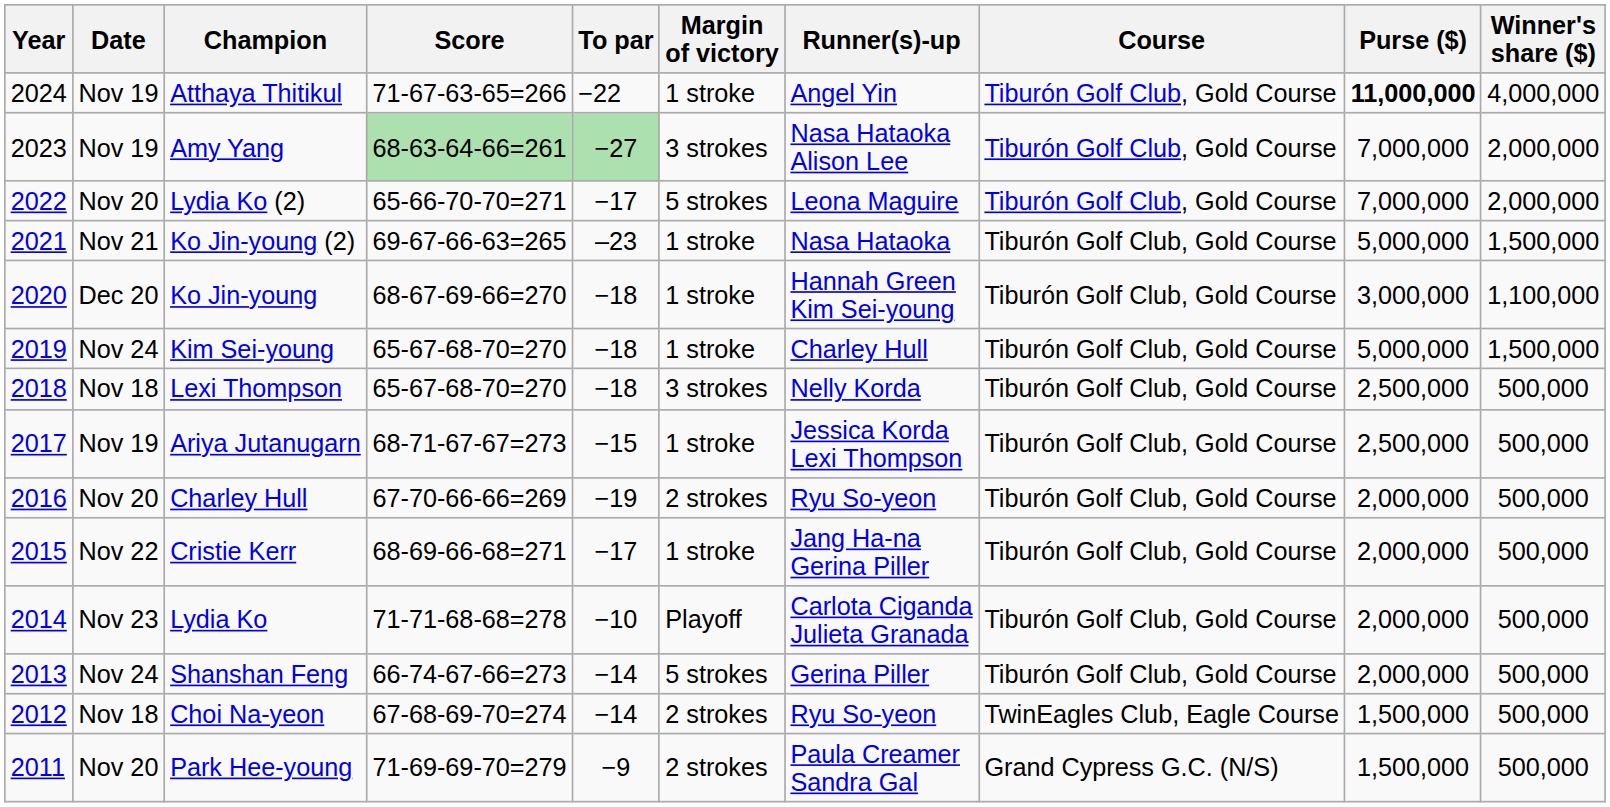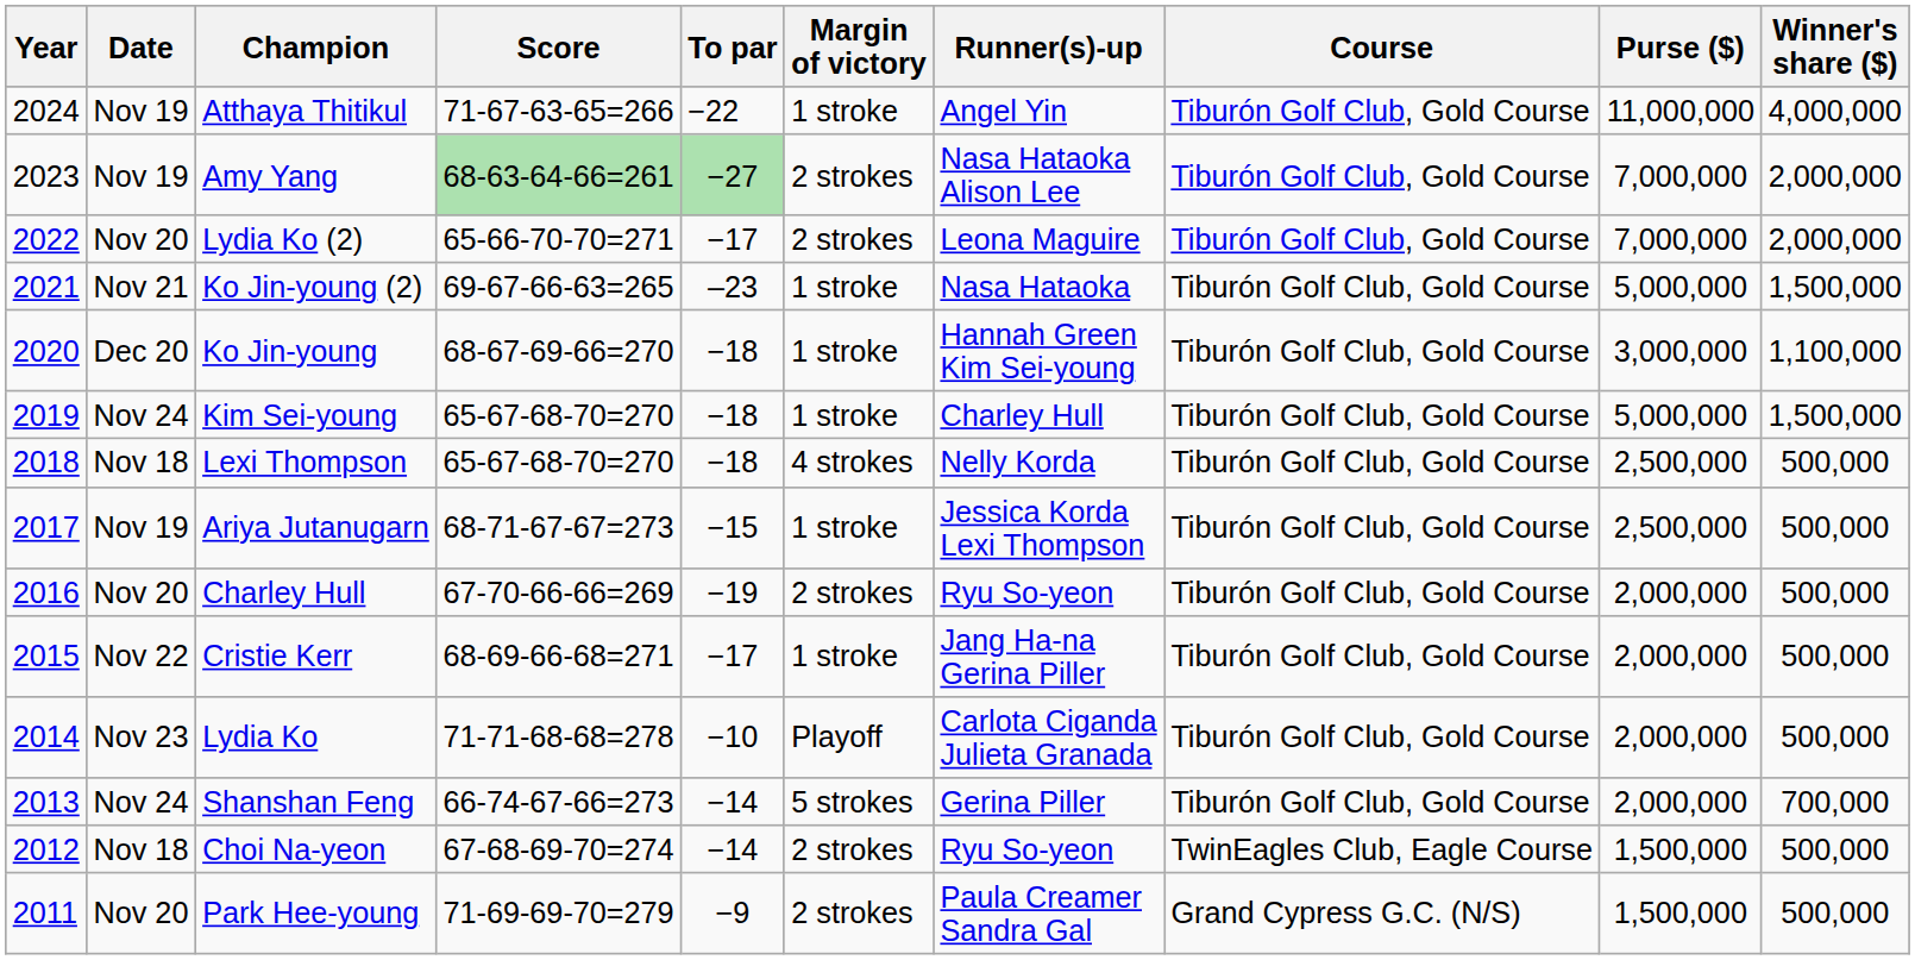 <table class="wikitable" style="font-size:95%">
 <tr>
 <th>Year</th>
 <th>Date</th>
 <th>Champion</th>
 <th>Score</th>
 <th>To par</th>
 <th>Margin<br>of victory</th>
 <th>Runner(s)-up</th>
 <th>Course</th>
 <th>Purse ($)</th>
 <th>Winner's<br>share ($)</th>
 </tr>
 <tr>
 <td>2024</td>
 <td>Nov 19</td>
 <td> <a href='#'>Atthaya Thitikul</a></td>
 <td align=right>71-67-63-65=266</td>
 <td salign=center>−22</td>
 <td>1 stroke</td>
 <td> <a href='#'>Angel Yin</a></td>
 <td><a href='#'>Tiburón Golf Club</a>, Gold Course</td>
-<td align=center><strong>11,000,000</strong></td>
+<td align=center>11,000,000</td>
 <td align=center>4,000,000</td>
 </tr>
 <tr>
 <td>2023</td>
 <td>Nov 19</td>
 <td> <a href='#'>Amy Yang</a></td>
 <td style="text-align: right; background: #ACE1AF">68-63-64-66=261</td>
 <td style="text-align: center; background: #ACE1AF">−27</td>
-<td>3 strokes</td>
+<td>2 strokes</td>
 <td> <a href='#'>Nasa Hataoka</a> <br>  <a href='#'>Alison Lee</a></td>
 <td><a href='#'>Tiburón Golf Club</a>, Gold Course</td>
 <td align=center>7,000,000</td>
 <td align=center>2,000,000</td>
 </tr>
 <tr>
 <td><a href='#'>2022</a></td>
 <td>Nov 20</td>
 <td> <a href='#'>Lydia Ko</a> (2)</td>
 <td align=right>65-66-70-70=271</td>
 <td align=center>−17</td>
-<td>5 strokes</td>
+<td>2 strokes</td>
 <td> <a href='#'>Leona Maguire</a></td>
 <td><a href='#'>Tiburón Golf Club</a>, Gold Course</td>
 <td align=center>7,000,000</td>
 <td align=center>2,000,000</td>
 </tr>
 <tr>
 <td><a href='#'>2021</a></td>
 <td>Nov 21</td>
 <td> <a href='#'>Ko Jin-young</a> (2)</td>
 <td align=right>69-67-66-63=265</td>
 <td align=center>–23</td>
 <td>1 stroke</td>
 <td> <a href='#'>Nasa Hataoka</a></td>
 <td>Tiburón Golf Club, Gold Course</td>
 <td align=center>5,000,000</td>
 <td align=center>1,500,000</td>
 </tr>
 <tr>
 <td><a href='#'>2020</a></td>
 <td>Dec 20</td>
 <td> <a href='#'>Ko Jin-young</a></td>
 <td align=right>68-67-69-66=270</td>
 <td align=center>−18</td>
 <td>1 stroke</td>
 <td> <a href='#'>Hannah Green</a><br> <a href='#'>Kim Sei-young</a></td>
 <td>Tiburón Golf Club, Gold Course</td>
 <td align=center>3,000,000</td>
 <td align=center>1,100,000</td>
 </tr>
 <tr>
 <td><a href='#'>2019</a></td>
 <td>Nov 24</td>
 <td> <a href='#'>Kim Sei-young</a></td>
 <td align=right>65-67-68-70=270</td>
 <td align=center>−18</td>
 <td>1 stroke</td>
 <td> <a href='#'>Charley Hull</a></td>
 <td>Tiburón Golf Club, Gold Course</td>
 <td align=center>5,000,000</td>
 <td align=center>1,500,000</td>
 </tr>
 <tr>
 <td><a href='#'>2018</a></td>
 <td>Nov 18</td>
 <td> <a href='#'>Lexi Thompson</a></td>
 <td align=right>65-67-68-70=270</td>
 <td align=center>−18</td>
-<td>3 strokes</td>
+<td>4 strokes</td>
 <td> <a href='#'>Nelly Korda</a></td>
 <td>Tiburón Golf Club, Gold Course</td>
 <td align=center>2,500,000</td>
 <td align=center>500,000</td>
 </tr>
 <tr>
 <td><a href='#'>2017</a></td>
 <td>Nov 19</td>
 <td> <a href='#'>Ariya Jutanugarn</a></td>
 <td align=right>68-71-67-67=273</td>
 <td align=center>−15</td>
 <td>1 stroke</td>
 <td> <a href='#'>Jessica Korda</a> <br> <a href='#'>Lexi Thompson</a></td>
 <td>Tiburón Golf Club, Gold Course</td>
 <td align=center>2,500,000</td>
 <td align=center>500,000</td>
 </tr>
 <tr>
 <td><a href='#'>2016</a></td>
 <td>Nov 20</td>
 <td> <a href='#'>Charley Hull</a></td>
 <td align=right>67-70-66-66=269</td>
 <td align=center>−19</td>
 <td>2 strokes</td>
 <td> <a href='#'>Ryu So-yeon</a></td>
 <td>Tiburón Golf Club, Gold Course</td>
 <td align=center>2,000,000</td>
 <td align=center>500,000</td>
 </tr>
 <tr>
 <td><a href='#'>2015</a></td>
 <td>Nov 22</td>
 <td> <a href='#'>Cristie Kerr</a></td>
 <td align=right>68-69-66-68=271</td>
 <td align=center>−17</td>
 <td>1 stroke</td>
 <td> <a href='#'>Jang Ha-na</a><br> <a href='#'>Gerina Piller</a></td>
 <td>Tiburón Golf Club, Gold Course</td>
 <td align=center>2,000,000</td>
 <td align=center>500,000</td>
 </tr>
 <tr>
 <td><a href='#'>2014</a></td>
 <td>Nov 23</td>
 <td> <a href='#'>Lydia Ko</a></td>
 <td align=right>71-71-68-68=278</td>
 <td align=center>−10</td>
 <td>Playoff</td>
 <td> <a href='#'>Carlota Ciganda</a><br> <a href='#'>Julieta Granada</a></td>
 <td>Tiburón Golf Club, Gold Course</td>
 <td align=center>2,000,000</td>
 <td align=center>500,000</td>
 </tr>
 <tr>
 <td><a href='#'>2013</a></td>
 <td>Nov 24</td>
 <td> <a href='#'>Shanshan Feng</a></td>
 <td align=right>66-74-67-66=273</td>
 <td align=center>−14</td>
 <td>5 strokes</td>
 <td> <a href='#'>Gerina Piller</a></td>
 <td>Tiburón Golf Club, Gold Course</td>
 <td align=center>2,000,000</td>
-<td align=center>500,000</td>
+<td align=center>700,000</td>
 </tr>
 <tr>
 <td><a href='#'>2012</a></td>
 <td>Nov 18</td>
 <td> <a href='#'>Choi Na-yeon</a></td>
 <td align=right>67-68-69-70=274</td>
 <td align=center>−14</td>
 <td>2 strokes</td>
 <td> <a href='#'>Ryu So-yeon</a></td>
 <td>TwinEagles Club, Eagle Course</td>
 <td align=center>1,500,000</td>
 <td align=center>500,000</td>
 </tr>
 <tr>
 <td><a href='#'>2011</a></td>
 <td>Nov 20</td>
 <td> <a href='#'>Park Hee-young</a></td>
 <td align=right>71-69-69-70=279</td>
 <td align=center>−9</td>
 <td>2 strokes</td>
 <td> <a href='#'>Paula Creamer</a><br> <a href='#'>Sandra Gal</a></td>
 <td>Grand Cypress G.C. (N/S)</td>
 <td align=center>1,500,000</td>
 <td align=center>500,000</td>
 </tr>
 </table>
